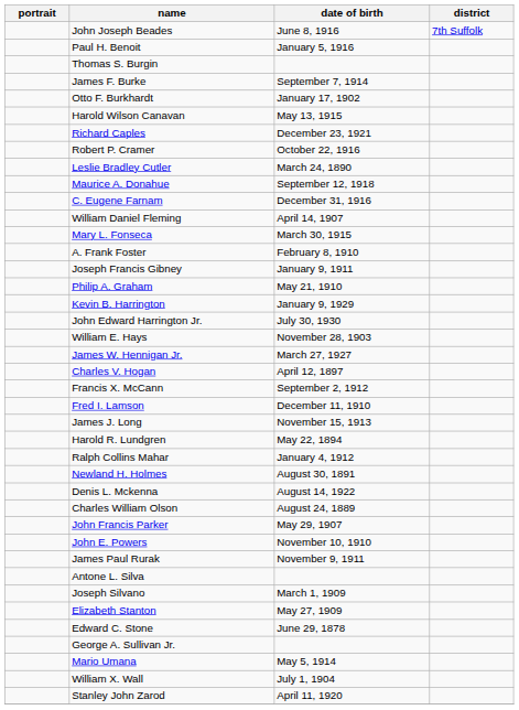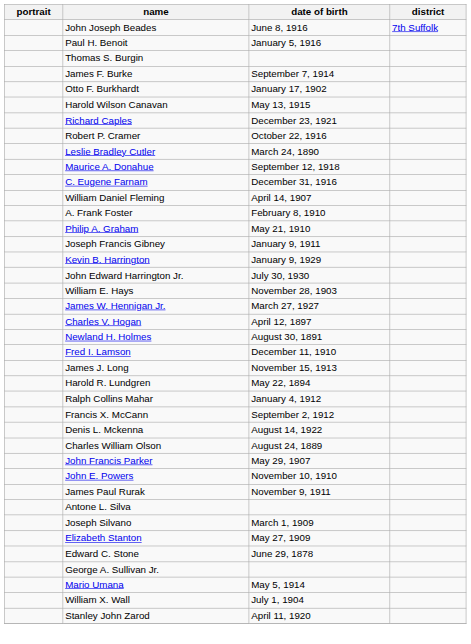 <table class='wikitable sortable' style="width:60%">
 <tr>
 <th>portrait</th>
 <th>name </th>
 <th data-sort-type=date>date of birth </th>
 <th>district </th>
 </tr>
 <tr>
 <td></td>
 <td>John Joseph Beades</td>
 <td>June 8, 1916</td>
 <td><a href='#'>7th Suffolk</a></td>
 </tr>
 <tr>
 <td></td>
 <td>Paul H. Benoit</td>
 <td>January 5, 1916</td>
 <td></td>
 </tr>
 <tr>
 <td></td>
 <td>Thomas S. Burgin</td>
 <td></td>
 <td></td>
 </tr>
 <tr>
 <td></td>
 <td>James F. Burke</td>
 <td>September 7, 1914</td>
 <td></td>
 </tr>
 <tr>
 <td></td>
 <td>Otto F. Burkhardt</td>
 <td>January 17, 1902</td>
 <td></td>
 </tr>
 <tr>
 <td></td>
 <td>Harold Wilson Canavan</td>
 <td>May 13, 1915</td>
 <td></td>
 </tr>
 <tr>
 <td></td>
 <td><a href='#'>Richard Caples</a></td>
 <td>December 23, 1921</td>
 <td></td>
 </tr>
 <tr>
 <td></td>
 <td>Robert P. Cramer</td>
 <td>October 22, 1916</td>
 <td></td>
 </tr>
 <tr>
 <td></td>
 <td><a href='#'>Leslie Bradley Cutler</a></td>
 <td>March 24, 1890</td>
 <td></td>
 </tr>
 <tr>
 <td></td>
 <td><a href='#'>Maurice A. Donahue</a></td>
 <td>September 12, 1918</td>
 <td></td>
 </tr>
 <tr>
 <td></td>
 <td><a href='#'>C. Eugene Farnam</a></td>
 <td>December 31, 1916</td>
 <td></td>
 </tr>
 <tr>
 <td></td>
 <td>William Daniel Fleming</td>
 <td>April 14, 1907</td>
 <td></td>
 </tr>
 <tr>
 <td></td>
-<td><a href='#'>Mary L. Fonseca</a></td>
-<td>March 30, 1915</td>
-<td></td>
-</tr>
-<tr>
-<td></td>
 <td>A. Frank Foster</td>
 <td>February 8, 1910</td>
 <td></td>
 </tr>
 <tr>
 <td></td>
-<td>Joseph Francis Gibney</td>
-<td>January 9, 1911</td>
+<td><a href='#'>Philip A. Graham</a></td>
+<td>May 21, 1910</td>
 <td></td>
 </tr>
 <tr>
 <td></td>
-<td><a href='#'>Philip A. Graham</a></td>
-<td>May 21, 1910</td>
+<td>Joseph Francis Gibney</td>
+<td>January 9, 1911</td>
 <td></td>
 </tr>
 <tr>
 <td></td>
 <td><a href='#'>Kevin B. Harrington</a></td>
 <td>January 9, 1929</td>
 <td></td>
 </tr>
 <tr>
 <td></td>
 <td>John Edward Harrington Jr.</td>
 <td>July 30, 1930</td>
 <td></td>
 </tr>
 <tr>
 <td></td>
 <td>William E. Hays</td>
 <td>November 28, 1903</td>
 <td></td>
 </tr>
 <tr>
 <td></td>
 <td><a href='#'>James W. Hennigan Jr.</a></td>
 <td>March 27, 1927</td>
 <td></td>
 </tr>
 <tr>
 <td></td>
 <td><a href='#'>Charles V. Hogan</a></td>
 <td>April 12, 1897</td>
 <td></td>
 </tr>
 <tr>
 <td></td>
-<td>Francis X. McCann</td>
-<td>September 2, 1912</td>
+<td><a href='#'>Newland H. Holmes</a></td>
+<td>August 30, 1891</td>
 <td></td>
 </tr>
 <tr>
 <td></td>
 <td><a href='#'>Fred I. Lamson</a></td>
 <td>December 11, 1910</td>
 <td></td>
 </tr>
 <tr>
 <td></td>
 <td>James J. Long</td>
 <td>November 15, 1913</td>
 <td></td>
 </tr>
 <tr>
 <td></td>
 <td>Harold R. Lundgren</td>
 <td>May 22, 1894</td>
 <td></td>
 </tr>
 <tr>
 <td></td>
 <td>Ralph Collins Mahar</td>
 <td>January 4, 1912</td>
 <td></td>
 </tr>
 <tr>
 <td></td>
-<td><a href='#'>Newland H. Holmes</a></td>
-<td>August 30, 1891</td>
+<td>Francis X. McCann</td>
+<td>September 2, 1912</td>
 <td></td>
 </tr>
 <tr>
 <td></td>
 <td>Denis L. Mckenna</td>
 <td>August 14, 1922</td>
 <td></td>
 </tr>
 <tr>
 <td></td>
 <td>Charles William Olson</td>
 <td>August 24, 1889</td>
 <td></td>
 </tr>
 <tr>
 <td></td>
 <td><a href='#'>John Francis Parker</a></td>
 <td>May 29, 1907</td>
 <td></td>
 </tr>
 <tr>
 <td></td>
 <td><a href='#'>John E. Powers</a></td>
 <td>November 10, 1910</td>
 <td></td>
 </tr>
 <tr>
 <td></td>
 <td>James Paul Rurak</td>
 <td>November 9, 1911</td>
 <td></td>
 </tr>
 <tr>
 <td></td>
 <td>Antone L. Silva</td>
 <td></td>
 <td></td>
 </tr>
 <tr>
 <td></td>
 <td>Joseph Silvano</td>
 <td>March 1, 1909</td>
 <td></td>
 </tr>
 <tr>
 <td></td>
 <td><a href='#'>Elizabeth Stanton</a></td>
 <td>May 27, 1909</td>
 <td></td>
 </tr>
 <tr>
 <td></td>
 <td>Edward C. Stone</td>
 <td>June 29, 1878</td>
 <td></td>
 </tr>
 <tr>
 <td></td>
 <td>George A. Sullivan Jr.</td>
 <td></td>
 <td></td>
 </tr>
 <tr>
 <td></td>
 <td><a href='#'>Mario Umana</a></td>
 <td>May 5, 1914</td>
 <td></td>
 </tr>
 <tr>
 <td></td>
 <td>William X. Wall</td>
 <td>July 1, 1904</td>
 <td></td>
 </tr>
 <tr>
 <td></td>
 <td>Stanley John Zarod</td>
 <td>April 11, 1920</td>
 <td></td>
 </tr>
 <tr>
 </tr>
 </table>
